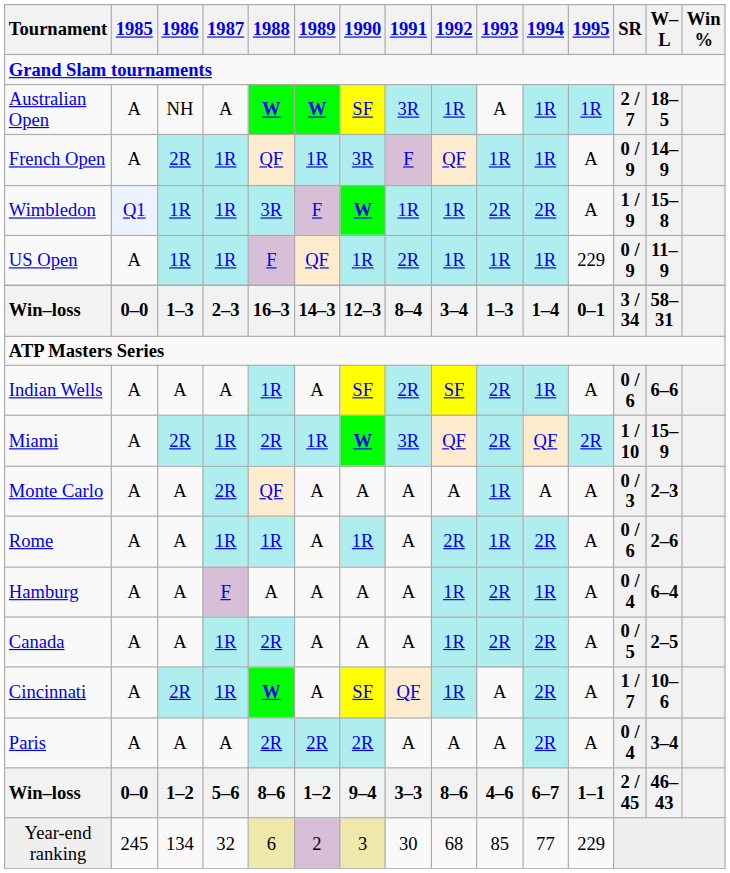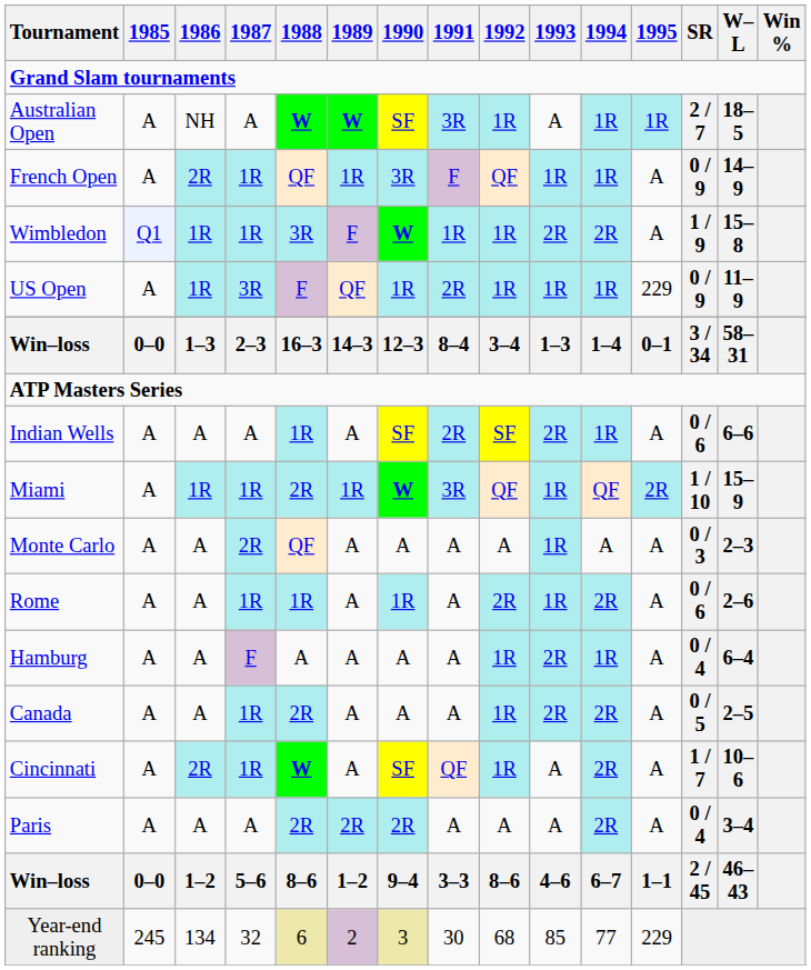 <table class=wikitable style=text-align:center>
 <tr>
 <th>Tournament</th>
 <th><a href='#'>1985</a></th>
 <th><a href='#'>1986</a></th>
 <th><a href='#'>1987</a></th>
 <th><a href='#'>1988</a></th>
 <th><a href='#'>1989</a></th>
 <th><a href='#'>1990</a></th>
 <th><a href='#'>1991</a></th>
 <th><a href='#'>1992</a></th>
 <th><a href='#'>1993</a></th>
 <th><a href='#'>1994</a></th>
 <th><a href='#'>1995</a></th>
 <th>SR</th>
 <th>W–L</th>
 <th>Win %</th>
 </tr>
 <tr>
 <td colspan=25 style=text-align:left><a href='#'><strong>Grand Slam tournaments</strong></a></td>
 </tr>
 <tr>
 <td align=left><a href='#'>Australian Open</a></td>
 <td>A</td>
 <td>NH</td>
 <td>A</td>
 <td style=background:lime><a href='#'><strong>W</strong></a></td>
 <td style=background:lime><a href='#'><strong>W</strong></a></td>
 <td style=background:yellow><a href='#'>SF</a></td>
 <td style=background:#afeeee><a href='#'>3R</a></td>
 <td style=background:#afeeee><a href='#'>1R</a></td>
 <td>A</td>
 <td style=background:#afeeee><a href='#'>1R</a></td>
 <td style=background:#afeeee><a href='#'>1R</a></td>
 <th>2 / 7</th>
 <th>18–5</th>
 <th></th>
 </tr>
 <tr>
 <td align=left><a href='#'>French Open</a></td>
 <td>A</td>
 <td style=background:#afeeee><a href='#'>2R</a></td>
 <td style=background:#afeeee><a href='#'>1R</a></td>
 <td style=background:#ffebcd><a href='#'>QF</a></td>
 <td style=background:#afeeee><a href='#'>1R</a></td>
 <td style=background:#afeeee><a href='#'>3R</a></td>
 <td style=background:thistle><a href='#'>F</a></td>
 <td style=background:#ffebcd><a href='#'>QF</a></td>
 <td style=background:#afeeee><a href='#'>1R</a></td>
 <td style=background:#afeeee><a href='#'>1R</a></td>
 <td>A</td>
 <th>0 / 9</th>
 <th>14–9</th>
 <th></th>
 </tr>
 <tr>
 <td align=left><a href='#'>Wimbledon</a></td>
 <td style=background:#ecf2ff><a href='#'>Q1</a></td>
 <td style=background:#afeeee><a href='#'>1R</a></td>
 <td style=background:#afeeee><a href='#'>1R</a></td>
 <td style=background:#afeeee><a href='#'>3R</a></td>
 <td style=background:thistle><a href='#'>F</a></td>
 <td style=background:lime><a href='#'><strong>W</strong></a></td>
 <td style=background:#afeeee><a href='#'>1R</a></td>
 <td style=background:#afeeee><a href='#'>1R</a></td>
 <td style=background:#afeeee><a href='#'>2R</a></td>
 <td style=background:#afeeee><a href='#'>2R</a></td>
 <td>A</td>
 <th>1 / 9</th>
 <th>15–8</th>
 <th></th>
 </tr>
 <tr>
 <td align=left><a href='#'>US Open</a></td>
 <td>A</td>
 <td style=background:#afeeee><a href='#'>1R</a></td>
-<td style=background:#afeeee><a href='#'>1R</a></td>
+<td style=background:#afeeee><a href='#'>3R</a></td>
 <td style=background:thistle><a href='#'>F</a></td>
 <td style=background:#ffebcd><a href='#'>QF</a></td>
 <td style=background:#afeeee><a href='#'>1R</a></td>
 <td style=background:#afeeee><a href='#'>2R</a></td>
 <td style=background:#afeeee><a href='#'>1R</a></td>
 <td style=background:#afeeee><a href='#'>1R</a></td>
 <td style=background:#afeeee><a href='#'>1R</a></td>
 <td>229</td>
 <th>0 / 9</th>
 <th>11–9</th>
 <th></th>
 </tr>
 <tr>
 </tr>
 <tr style=font-weight:bold;background:#efefef>
 <th style=text-align:left>Win–loss</th>
 <th>0–0</th>
 <th>1–3</th>
 <th>2–3</th>
 <th>16–3</th>
 <th>14–3</th>
 <th>12–3</th>
 <th>8–4</th>
 <th>3–4</th>
 <th>1–3</th>
 <th>1–4</th>
 <th>0–1</th>
 <th>3 / 34</th>
 <th>58–31</th>
 <th></th>
 </tr>
 <tr>
 <td colspan=23 align=left><strong>ATP Masters Series</strong></td>
 </tr>
 <tr>
 <td align=left><a href='#'>Indian Wells</a></td>
 <td>A</td>
 <td>A</td>
 <td>A</td>
 <td bgcolor=afeeee><a href='#'>1R</a></td>
 <td>A</td>
 <td bgcolor=yellow><a href='#'>SF</a></td>
 <td bgcolor=afeeee><a href='#'>2R</a></td>
 <td bgcolor=yellow><a href='#'>SF</a></td>
 <td bgcolor=afeeee><a href='#'>2R</a></td>
 <td bgcolor=afeeee><a href='#'>1R</a></td>
 <td>A</td>
 <th>0 / 6</th>
 <th>6–6</th>
 <th></th>
 </tr>
 <tr>
 <td align=left><a href='#'>Miami</a></td>
 <td>A</td>
-<td bgcolor=afeeee><a href='#'>2R</a></td>
+<td bgcolor=afeeee><a href='#'>1R</a></td>
 <td bgcolor=afeeee><a href='#'>1R</a></td>
 <td bgcolor=afeeee><a href='#'>2R</a></td>
 <td bgcolor=afeeee><a href='#'>1R</a></td>
 <td bgcolor=lime><a href='#'><strong>W</strong></a></td>
 <td bgcolor=afeeee><a href='#'>3R</a></td>
 <td bgcolor=ffebcd><a href='#'>QF</a></td>
-<td bgcolor=afeeee><a href='#'>2R</a></td>
+<td bgcolor=afeeee><a href='#'>1R</a></td>
 <td bgcolor=ffebcd><a href='#'>QF</a></td>
 <td bgcolor=afeeee><a href='#'>2R</a></td>
 <th>1 / 10</th>
 <th>15–9</th>
 <th></th>
 </tr>
 <tr>
 <td align=left><a href='#'>Monte Carlo</a></td>
 <td>A</td>
 <td>A</td>
 <td bgcolor=afeeee><a href='#'>2R</a></td>
 <td bgcolor=ffebcd><a href='#'>QF</a></td>
 <td>A</td>
 <td>A</td>
 <td>A</td>
 <td>A</td>
 <td bgcolor=afeeee><a href='#'>1R</a></td>
 <td>A</td>
 <td>A</td>
 <th>0 / 3</th>
 <th>2–3</th>
 <th></th>
 </tr>
 <tr>
 <td align=left><a href='#'>Rome</a></td>
 <td>A</td>
 <td>A</td>
 <td bgcolor=afeeee><a href='#'>1R</a></td>
 <td bgcolor=afeeee><a href='#'>1R</a></td>
 <td>A</td>
 <td bgcolor=afeeee><a href='#'>1R</a></td>
 <td>A</td>
 <td bgcolor=afeeee><a href='#'>2R</a></td>
 <td bgcolor=afeeee><a href='#'>1R</a></td>
 <td bgcolor=afeeee><a href='#'>2R</a></td>
 <td>A</td>
 <th>0 / 6</th>
 <th>2–6</th>
 <th></th>
 </tr>
 <tr>
 <td align=left><a href='#'>Hamburg</a></td>
 <td>A</td>
 <td>A</td>
 <td bgcolor=thistle><a href='#'>F</a></td>
 <td>A</td>
 <td>A</td>
 <td>A</td>
 <td>A</td>
 <td bgcolor=afeeee><a href='#'>1R</a></td>
 <td bgcolor=afeeee><a href='#'>2R</a></td>
 <td bgcolor=afeeee><a href='#'>1R</a></td>
 <td>A</td>
 <th>0 / 4</th>
 <th>6–4</th>
 <th></th>
 </tr>
 <tr>
 <td align=left><a href='#'>Canada</a></td>
 <td>A</td>
 <td>A</td>
 <td bgcolor=afeeee><a href='#'>1R</a></td>
 <td bgcolor=afeeee><a href='#'>2R</a></td>
 <td>A</td>
 <td>A</td>
 <td>A</td>
 <td bgcolor=afeeee><a href='#'>1R</a></td>
 <td bgcolor=afeeee><a href='#'>2R</a></td>
 <td bgcolor=afeeee><a href='#'>2R</a></td>
 <td>A</td>
 <th>0 / 5</th>
 <th>2–5</th>
 <th></th>
 </tr>
 <tr>
 <td align=left><a href='#'>Cincinnati</a></td>
 <td>A</td>
 <td bgcolor=afeeee><a href='#'>2R</a></td>
 <td bgcolor=afeeee><a href='#'>1R</a></td>
 <td bgcolor=lime><a href='#'><strong>W</strong></a></td>
 <td>A</td>
 <td bgcolor=yellow><a href='#'>SF</a></td>
 <td bgcolor=ffebcd><a href='#'>QF</a></td>
 <td bgcolor=afeeee><a href='#'>1R</a></td>
 <td>A</td>
 <td bgcolor=afeeee><a href='#'>2R</a></td>
 <td>A</td>
 <th>1 / 7</th>
 <th>10–6</th>
 <th></th>
 </tr>
 <tr>
 <td align=left><a href='#'>Paris</a></td>
 <td>A</td>
 <td>A</td>
 <td>A</td>
 <td bgcolor=afeeee><a href='#'>2R</a></td>
 <td bgcolor=afeeee><a href='#'>2R</a></td>
 <td bgcolor=afeeee><a href='#'>2R</a></td>
 <td>A</td>
 <td>A</td>
 <td>A</td>
 <td bgcolor=afeeee><a href='#'>2R</a></td>
 <td>A</td>
 <th>0 / 4</th>
 <th>3–4</th>
 <th></th>
 </tr>
 <tr>
 <th style=text-align:left>Win–loss</th>
 <th>0–0</th>
 <th>1–2</th>
 <th>5–6</th>
 <th>8–6</th>
 <th>1–2</th>
 <th>9–4</th>
 <th>3–3</th>
 <th>8–6</th>
 <th>4–6</th>
 <th>6–7</th>
 <th>1–1</th>
 <th>2 / 45</th>
 <th>46–43</th>
 <th></th>
 </tr>
 <tr>
 <td style="background:#EFEFEF;">Year-end ranking</td>
 <td>245</td>
 <td>134</td>
 <td>32</td>
 <td style="background:#EEE8AA;">6</td>
 <td style="background:#D8BFD8;">2</td>
 <td style="background:#EEE8AA;">3</td>
 <td>30</td>
 <td>68</td>
 <td>85</td>
 <td>77</td>
 <td>229</td>
 <td colspan=3 align="center" style="background:#EFEFEF;"></td>
 </tr>
 </table>
